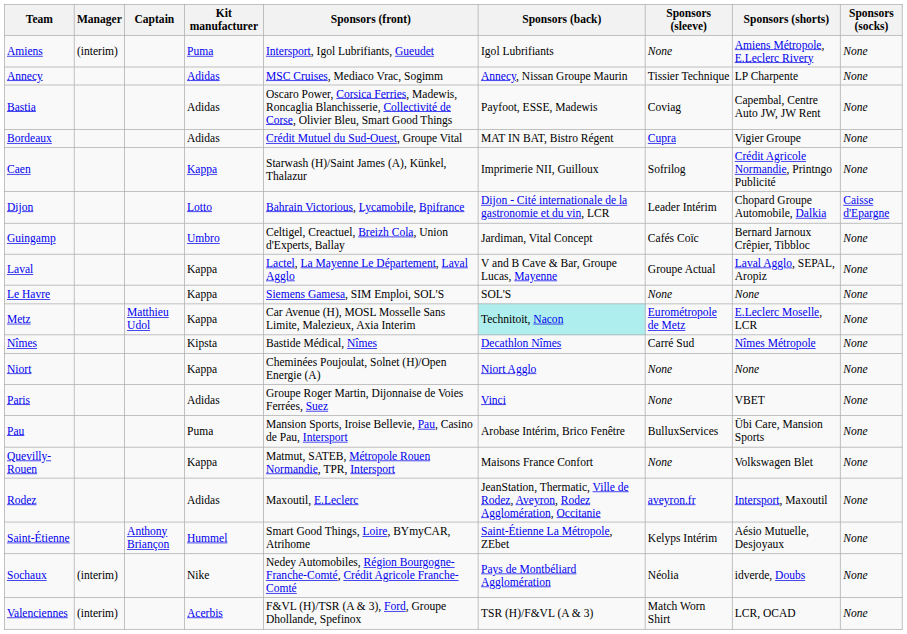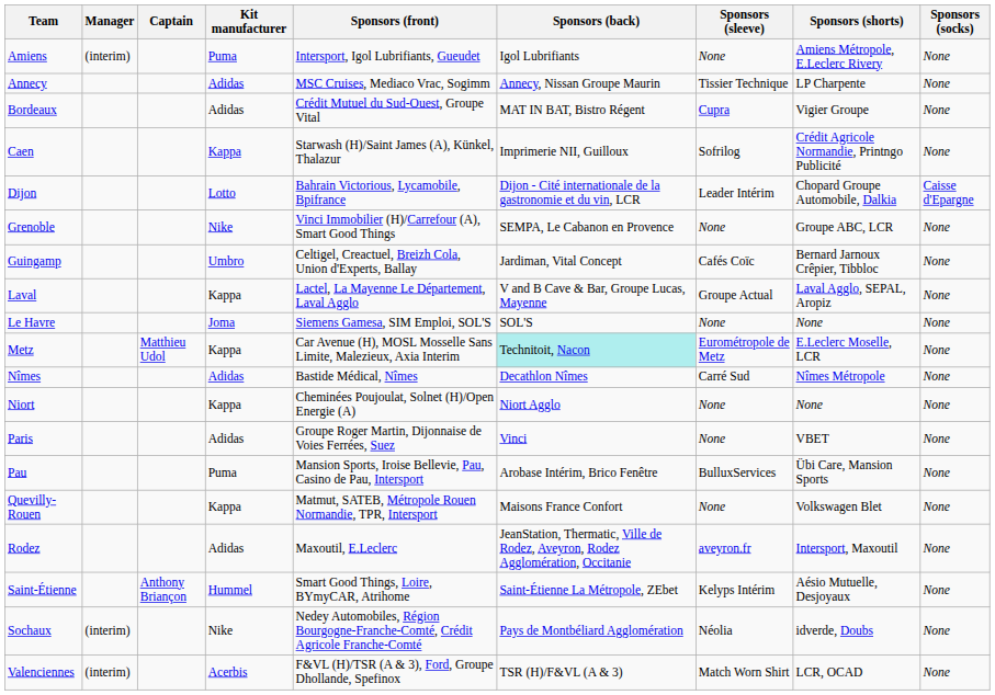 <table class="wikitable sortable" style="text-align: left;">
 <tr>
 <th>Team</th>
 <th>Manager</th>
 <th>Captain</th>
 <th>Kit manufacturer</th>
 <th>Sponsors (front)</th>
 <th>Sponsors (back)</th>
 <th>Sponsors (sleeve)</th>
 <th>Sponsors (shorts)</th>
 <th>Sponsors (socks)</th>
 </tr>
 <tr>
 <td><a href='#'>Amiens</a></td>
 <td>  (interim)</td>
 <td> </td>
 <td><a href='#'>Puma</a></td>
 <td><a href='#'>Intersport</a>, Igol Lubrifiants, <a href='#'>Gueudet</a></td>
 <td>Igol Lubrifiants</td>
 <td><em>None</em></td>
 <td><a href='#'>Amiens Métropole</a>, <a href='#'>E.Leclerc Rivery</a></td>
 <td><em>None</em></td>
 </tr>
 <tr>
 <td><a href='#'>Annecy</a></td>
 <td> </td>
 <td> </td>
 <td><a href='#'>Adidas</a></td>
 <td><a href='#'>MSC Cruises</a>, Mediaco Vrac, Sogimm</td>
 <td><a href='#'>Annecy</a>, Nissan Groupe Maurin</td>
 <td>Tissier Technique</td>
 <td>LP Charpente</td>
-<td><em>None</em></td>
-</tr>
-<tr>
-<td><a href='#'>Bastia</a></td>
-<td> </td>
-<td> </td>
-<td>Adidas</td>
-<td>Oscaro Power, <a href='#'>Corsica Ferries</a>, Madewis, Roncaglia Blanchisserie, <a href='#'>Collectivité de Corse</a>, Olivier Bleu, Smart Good Things</td>
-<td>Payfoot, ESSE, Madewis</td>
-<td>Coviag</td>
-<td>Capembal, Centre Auto JW, JW Rent</td>
 <td><em>None</em></td>
 </tr>
 <tr>
 <td><a href='#'>Bordeaux</a></td>
 <td> </td>
 <td> </td>
 <td>Adidas</td>
 <td><a href='#'>Crédit Mutuel du Sud-Ouest</a>, Groupe Vital</td>
 <td>MAT IN BAT, Bistro Régent</td>
 <td><a href='#'>Cupra</a></td>
 <td>Vigier Groupe</td>
 <td><em>None</em></td>
 </tr>
 <tr>
 <td><a href='#'>Caen</a></td>
 <td> </td>
 <td> </td>
 <td><a href='#'>Kappa</a></td>
 <td>Starwash (H)/Saint James (A), Künkel, Thalazur</td>
 <td>Imprimerie NII, Guilloux</td>
 <td>Sofrilog</td>
 <td><a href='#'>Crédit Agricole Normandie</a>, Printngo Publicité</td>
 <td><em>None</em></td>
 </tr>
 <tr>
 <td><a href='#'>Dijon</a></td>
 <td> </td>
 <td> </td>
 <td><a href='#'>Lotto</a></td>
 <td><a href='#'>Bahrain Victorious</a>, <a href='#'>Lycamobile</a>, <a href='#'>Bpifrance</a></td>
 <td><a href='#'>Dijon - Cité internationale de la gastronomie et du vin</a>, LCR</td>
 <td>Leader Intérim</td>
 <td>Chopard Groupe Automobile, <a href='#'>Dalkia</a></td>
 <td><a href='#'>Caisse d'Epargne</a></td>
 </tr>
 <tr>
+<td><a href='#'>Grenoble</a></td>
+<td> </td>
+<td> </td>
+<td><a href='#'>Nike</a></td>
+<td><a href='#'>Vinci Immobilier</a> (H)/<a href='#'>Carrefour</a> (A), Smart Good Things</td>
+<td>SEMPA, Le Cabanon en Provence</td>
+<td><em>None</em></td>
+<td>Groupe ABC, LCR</td>
+<td><em>None</em></td>
+</tr>
+<tr>
 <td><a href='#'>Guingamp</a></td>
 <td> </td>
 <td> </td>
 <td><a href='#'>Umbro</a></td>
 <td>Celtigel, Creactuel, <a href='#'>Breizh Cola</a>, Union d'Experts, Ballay</td>
 <td>Jardiman, Vital Concept</td>
 <td>Cafés Coïc</td>
 <td>Bernard Jarnoux Crêpier, Tibbloc</td>
 <td><em>None</em></td>
 </tr>
 <tr>
 <td><a href='#'>Laval</a></td>
 <td> </td>
 <td> </td>
 <td>Kappa</td>
 <td><a href='#'>Lactel</a>, <a href='#'>La Mayenne Le Département</a>, <a href='#'>Laval Agglo</a></td>
 <td>V and B Cave & Bar, Groupe Lucas, <a href='#'>Mayenne</a></td>
 <td>Groupe Actual</td>
 <td><a href='#'>Laval Agglo</a>, SEPAL, Aropiz</td>
 <td><em>None</em></td>
 </tr>
 <tr>
 <td><a href='#'>Le Havre</a></td>
 <td> </td>
 <td> </td>
-<td>Kappa</td>
+<td><a href='#'>Joma</a></td>
 <td><a href='#'>Siemens Gamesa</a>, SIM Emploi, SOL'S</td>
 <td>SOL'S</td>
 <td><em>None</em></td>
 <td><em>None</em></td>
 <td><em>None</em></td>
 </tr>
 <tr>
 <td><a href='#'>Metz</a></td>
 <td> </td>
 <td> <a href='#'>Matthieu Udol</a></td>
 <td>Kappa</td>
 <td>Car Avenue (H), MOSL Mosselle Sans Limite, Malezieux, Axia Interim</td>
 <td style="background: paleturquoise;">Technitoit, <a href='#'>Nacon</a></td>
 <td><a href='#'>Eurométropole de Metz</a></td>
 <td><a href='#'>E.Leclerc Moselle</a>, LCR</td>
 <td><em>None</em></td>
 </tr>
 <tr>
 <td><a href='#'>Nîmes</a></td>
 <td> </td>
 <td> </td>
-<td>Kipsta</td>
+<td><a href='#'>Adidas</a></td>
 <td>Bastide Médical, <a href='#'>Nîmes</a></td>
 <td><a href='#'>Decathlon Nîmes</a></td>
 <td>Carré Sud</td>
 <td><a href='#'>Nîmes Métropole</a></td>
 <td><em>None</em></td>
 </tr>
 <tr>
 <td><a href='#'>Niort</a></td>
 <td> </td>
 <td> </td>
 <td>Kappa</td>
 <td>Cheminées Poujoulat, Solnet (H)/Open Energie (A)</td>
 <td><a href='#'>Niort Agglo</a></td>
 <td><em>None</em></td>
 <td><em>None</em></td>
 <td><em>None</em></td>
 </tr>
 <tr>
 <td><a href='#'>Paris</a></td>
 <td> </td>
 <td> </td>
 <td>Adidas</td>
 <td>Groupe Roger Martin, Dijonnaise de Voies Ferrées, <a href='#'>Suez</a></td>
 <td><a href='#'>Vinci</a></td>
 <td><em>None</em></td>
 <td>VBET</td>
 <td><em>None</em></td>
 </tr>
 <tr>
 <td><a href='#'>Pau</a></td>
 <td> </td>
 <td> </td>
 <td>Puma</td>
 <td>Mansion Sports, Iroise Bellevie, <a href='#'>Pau</a>, Casino de Pau, <a href='#'>Intersport</a></td>
 <td>Arobase Intérim, Brico Fenêtre</td>
 <td>BulluxServices</td>
 <td>Übi Care, Mansion Sports</td>
 <td><em>None</em></td>
 </tr>
 <tr>
 <td><a href='#'>Quevilly-Rouen</a></td>
 <td> </td>
 <td> </td>
 <td>Kappa</td>
 <td>Matmut, SATEB, <a href='#'>Métropole Rouen Normandie</a>, TPR, <a href='#'>Intersport</a></td>
 <td>Maisons France Confort</td>
 <td><em>None</em></td>
 <td>Volkswagen Blet</td>
 <td><em>None</em></td>
 </tr>
 <tr>
 <td><a href='#'>Rodez</a></td>
 <td> </td>
 <td> </td>
 <td>Adidas</td>
 <td>Maxoutil, <a href='#'>E.Leclerc</a></td>
 <td>JeanStation, Thermatic, <a href='#'>Ville de Rodez</a>, <a href='#'>Aveyron</a>, <a href='#'>Rodez Agglomération</a>, <a href='#'>Occitanie</a></td>
 <td><a href='#'>aveyron.fr</a></td>
 <td><a href='#'>Intersport</a>, Maxoutil</td>
 <td><em>None</em></td>
 </tr>
 <tr>
 <td><a href='#'>Saint-Étienne</a></td>
 <td> </td>
 <td> <a href='#'>Anthony Briançon</a></td>
 <td><a href='#'>Hummel</a></td>
 <td>Smart Good Things, <a href='#'>Loire</a>, BYmyCAR, Atrihome</td>
 <td><a href='#'>Saint-Étienne La Métropole</a>, ZEbet</td>
 <td>Kelyps Intérim</td>
 <td>Aésio Mutuelle, Desjoyaux</td>
 <td><em>None</em></td>
 </tr>
 <tr>
 <td><a href='#'>Sochaux</a></td>
 <td>  (interim)</td>
 <td> </td>
 <td>Nike</td>
 <td>Nedey Automobiles, <a href='#'>Région Bourgogne-Franche-Comté</a>, <a href='#'>Crédit Agricole Franche-Comté</a></td>
 <td><a href='#'>Pays de Montbéliard Agglomération</a></td>
 <td>Néolia</td>
 <td>idverde, <a href='#'>Doubs</a></td>
 <td><em>None</em></td>
 </tr>
 <tr>
 <td><a href='#'>Valenciennes</a></td>
 <td>  (interim)</td>
 <td> </td>
 <td><a href='#'>Acerbis</a></td>
 <td>F&VL (H)/TSR (A & 3), <a href='#'>Ford</a>, Groupe Dhollande, Spefinox</td>
 <td>TSR (H)/F&VL (A & 3)</td>
 <td>Match Worn Shirt</td>
 <td>LCR, OCAD</td>
 <td><em>None</em></td>
 </tr>
 </table>
